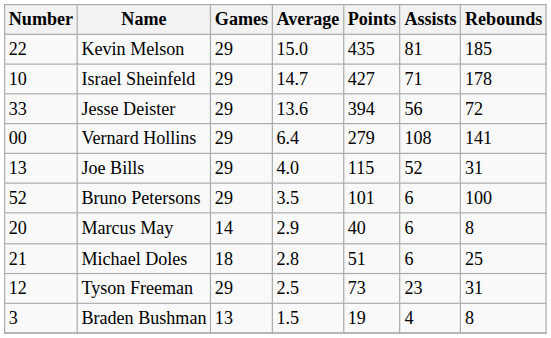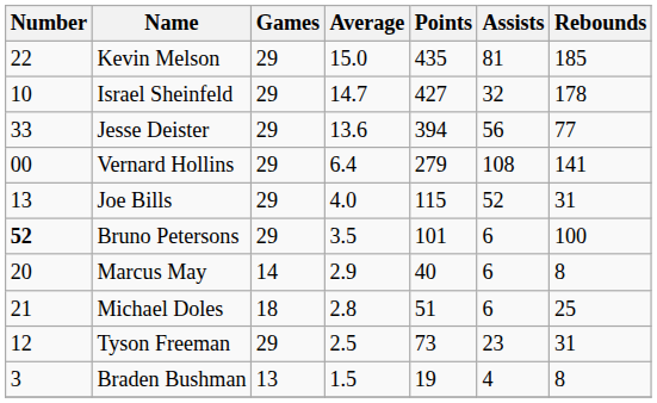 <table class="wikitable" style="font-size: 95%;">
 <tr>
 <th>Number</th>
 <th>Name</th>
 <th>Games</th>
 <th>Average</th>
 <th>Points</th>
 <th>Assists</th>
 <th>Rebounds</th>
 </tr>
 <tr>
 <td>22</td>
 <td>Kevin Melson</td>
 <td>29</td>
 <td>15.0</td>
 <td>435</td>
 <td>81</td>
 <td>185</td>
 </tr>
 <tr>
 <td>10</td>
 <td>Israel Sheinfeld</td>
 <td>29</td>
 <td>14.7</td>
 <td>427</td>
-<td>71</td>
+<td>32</td>
 <td>178</td>
 </tr>
 <tr>
 <td>33</td>
 <td>Jesse Deister</td>
 <td>29</td>
 <td>13.6</td>
 <td>394</td>
 <td>56</td>
-<td>72</td>
+<td>77</td>
 </tr>
 <tr>
 <td>00</td>
 <td>Vernard Hollins</td>
 <td>29</td>
 <td>6.4</td>
 <td>279</td>
 <td>108</td>
 <td>141</td>
 </tr>
 <tr>
 <td>13</td>
 <td>Joe Bills</td>
 <td>29</td>
 <td>4.0</td>
 <td>115</td>
 <td>52</td>
 <td>31</td>
 </tr>
 <tr>
-<td>52</td>
+<td><strong>52</strong></td>
 <td>Bruno Petersons</td>
 <td>29</td>
 <td>3.5</td>
 <td>101</td>
 <td>6</td>
 <td>100</td>
 </tr>
 <tr>
 <td>20</td>
 <td>Marcus May</td>
 <td>14</td>
 <td>2.9</td>
 <td>40</td>
 <td>6</td>
 <td>8</td>
 </tr>
 <tr>
 <td>21</td>
 <td>Michael Doles</td>
 <td>18</td>
 <td>2.8</td>
 <td>51</td>
 <td>6</td>
 <td>25</td>
 </tr>
 <tr>
 <td>12</td>
 <td>Tyson Freeman</td>
 <td>29</td>
 <td>2.5</td>
 <td>73</td>
 <td>23</td>
 <td>31</td>
 </tr>
 <tr>
 <td>3</td>
 <td>Braden Bushman</td>
 <td>13</td>
 <td>1.5</td>
 <td>19</td>
 <td>4</td>
 <td>8</td>
 </tr>
 <tr>
 </tr>
 </table>
